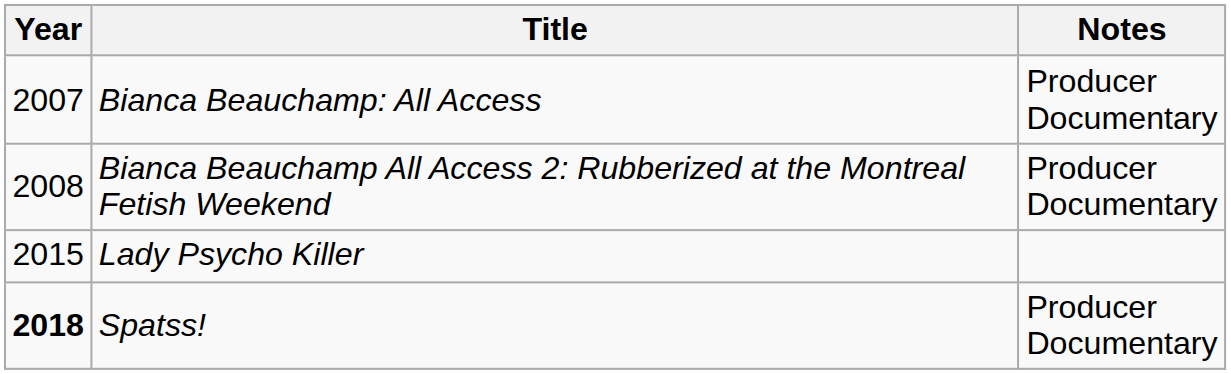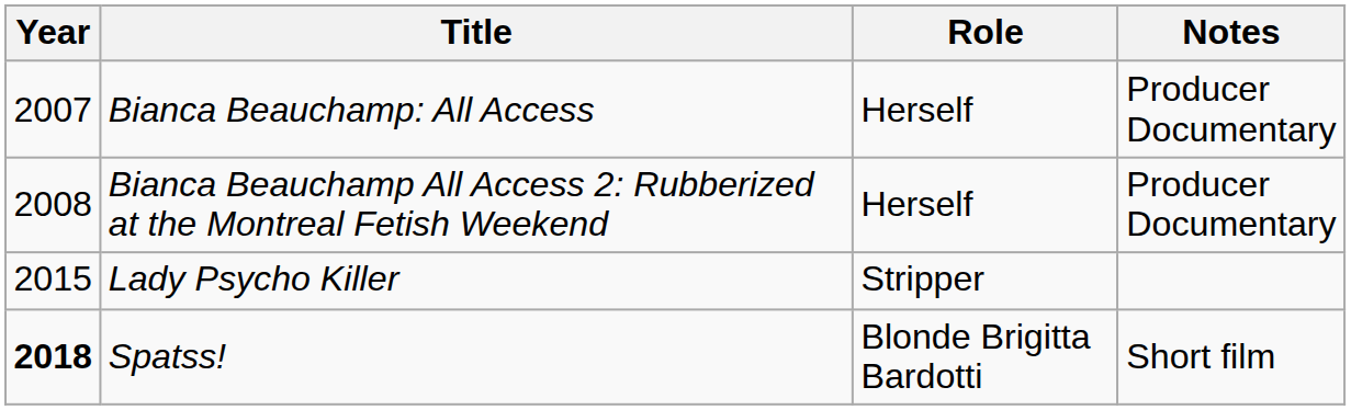 <table class="wikitable">
 <tr>
 <th>Year</th>
 <th>Title</th>
+<th>Role</th>
 <th>Notes</th>
 </tr>
 <tr>
 <td>2007</td>
 <td><em>Bianca Beauchamp: All Access</em></td>
+<td>Herself</td>
 <td>Producer<br>Documentary</td>
 </tr>
 <tr>
 <td>2008</td>
 <td><em>Bianca Beauchamp All Access 2: Rubberized at the Montreal Fetish Weekend</em></td>
+<td>Herself</td>
 <td>Producer<br>Documentary</td>
 </tr>
 <tr>
 <td>2015</td>
 <td><em>Lady Psycho Killer</em></td>
+<td>Stripper</td>
 <td></td>
 </tr>
 <tr>
 <td><strong>2018</strong></td>
 <td><em>Spatss!</em></td>
-<td>Producer<br>Documentary</td>
+<td>Blonde Brigitta Bardotti</td>
+<td>Short film</td>
 </tr>
 </table>
